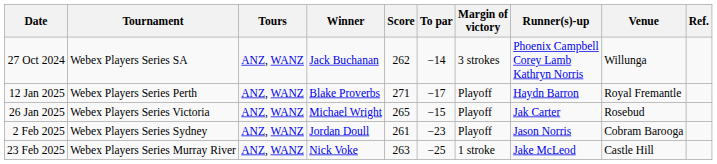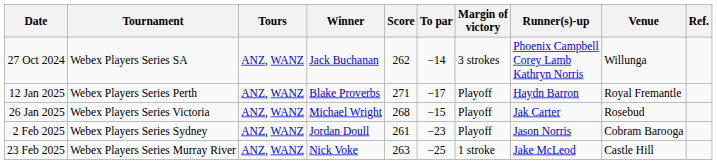 <table class=wikitable style="font-size:95%">
 <tr>
 <th>Date</th>
 <th>Tournament</th>
 <th>Tours</th>
 <th>Winner</th>
 <th>Score</th>
 <th>To par</th>
 <th>Margin of<br>victory</th>
 <th>Runner(s)-up</th>
 <th>Venue</th>
 <th>Ref.</th>
 </tr>
 <tr>
 <td align=right>27 Oct 2024</td>
 <td>Webex Players Series SA</td>
 <td><a href='#'>ANZ</a>, <a href='#'>WANZ</a></td>
 <td> <a href='#'>Jack Buchanan</a></td>
 <td align=center>262</td>
 <td align=center>−14</td>
 <td>3 strokes</td>
 <td> <a href='#'>Phoenix Campbell</a><br> <a href='#'>Corey Lamb</a><br> <a href='#'>Kathryn Norris</a></td>
 <td>Willunga</td>
 <td></td>
 </tr>
 <tr>
 <td align=right>12 Jan 2025</td>
 <td>Webex Players Series Perth</td>
 <td><a href='#'>ANZ</a>, <a href='#'>WANZ</a></td>
 <td> <a href='#'>Blake Proverbs</a></td>
 <td align=center>271</td>
 <td align=center>−17</td>
 <td>Playoff</td>
 <td> <a href='#'>Haydn Barron</a></td>
 <td>Royal Fremantle</td>
 <td></td>
 </tr>
 <tr>
 <td align=right>26 Jan 2025</td>
 <td>Webex Players Series Victoria</td>
 <td><a href='#'>ANZ</a>, <a href='#'>WANZ</a></td>
 <td> <a href='#'>Michael Wright</a></td>
-<td align=center>265</td>
+<td align=center>268</td>
 <td align=center>−15</td>
 <td>Playoff</td>
 <td> <a href='#'>Jak Carter</a></td>
 <td>Rosebud</td>
 <td></td>
 </tr>
 <tr>
 <td align=right>2 Feb 2025</td>
 <td>Webex Players Series Sydney</td>
 <td><a href='#'>ANZ</a>, <a href='#'>WANZ</a></td>
 <td> <a href='#'>Jordan Doull</a></td>
 <td align=center>261</td>
 <td align=center>−23</td>
 <td>Playoff</td>
 <td> <a href='#'>Jason Norris</a></td>
 <td>Cobram Barooga</td>
 <td></td>
 </tr>
 <tr>
 <td align=right>23 Feb 2025</td>
 <td>Webex Players Series Murray River</td>
 <td><a href='#'>ANZ</a>, <a href='#'>WANZ</a></td>
 <td> <a href='#'>Nick Voke</a></td>
 <td align=center>263</td>
 <td align=center>−25</td>
 <td>1 stroke</td>
 <td> <a href='#'>Jake McLeod</a></td>
 <td>Castle Hill</td>
 <td></td>
 </tr>
 </table>
